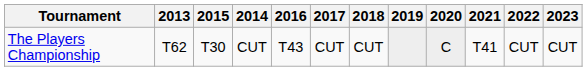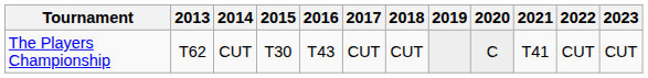 <table class="wikitable" style="font-size:95%;text-align:center;">
 <tr>
 <th>Tournament</th>
 <th>2013</th>
+<th>2014</th>
 <th>2015</th>
-<th>2014</th>
 <th>2016</th>
 <th>2017</th>
 <th>2018</th>
 <th>2019</th>
 <th>2020</th>
 <th>2021</th>
 <th>2022</th>
 <th>2023</th>
 </tr>
 <tr>
 <td align=left><a href='#'>The Players Championship</a></td>
 <td>T62</td>
+<td>CUT</td>
 <td>T30</td>
-<td>CUT</td>
 <td>T43</td>
 <td>CUT</td>
 <td>CUT</td>
 <td style="background:#eeeeee;"></td>
 <td style="background:#eeeeee;">C</td>
 <td>T41</td>
 <td>CUT</td>
 <td>CUT</td>
 </tr>
 </table>
